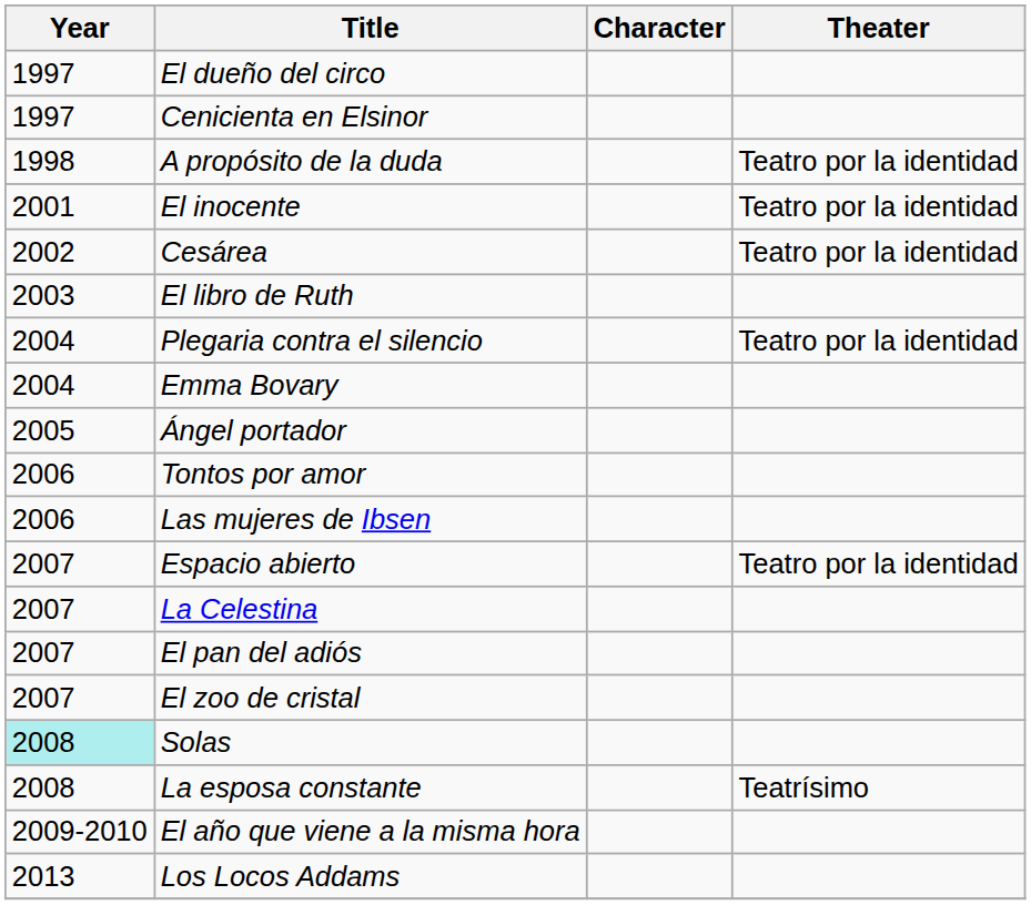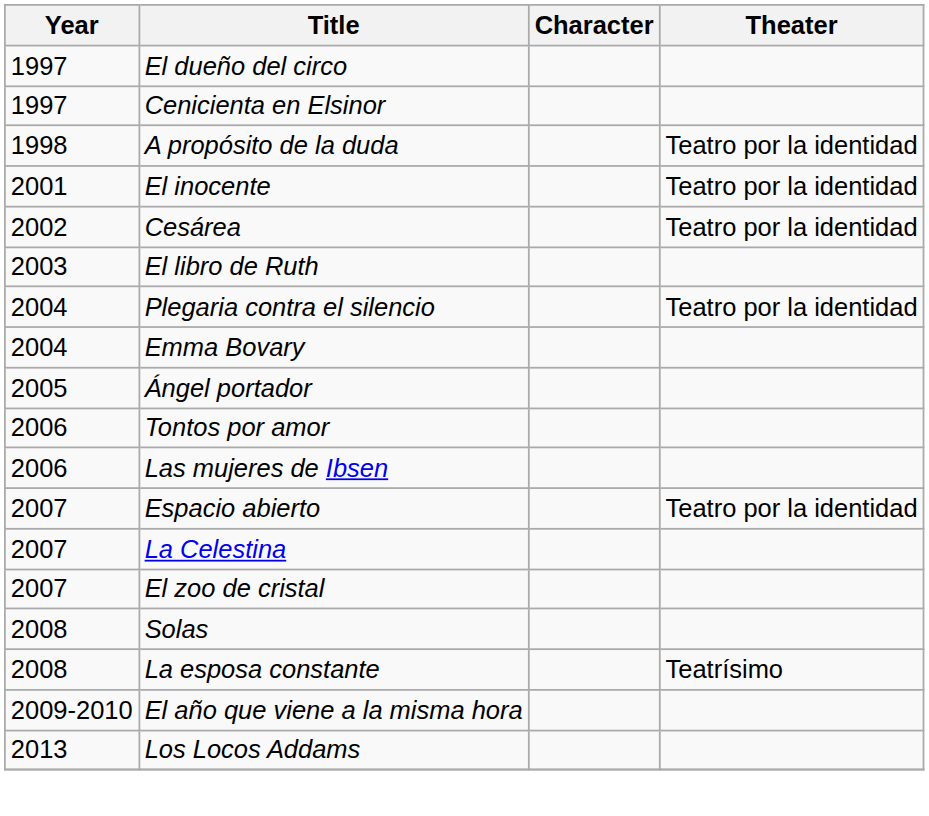 <table class="wikitable" style="font-size: 90%;">
 <tr>
 <th>Year</th>
 <th>Title</th>
 <th>Character</th>
 <th>Theater</th>
 </tr>
 <tr>
 <td>1997</td>
 <td><em>El dueño del circo</em></td>
 <td></td>
 <td></td>
 </tr>
 <tr>
 <td>1997</td>
 <td><em>Cenicienta en Elsinor</em></td>
 <td></td>
 <td></td>
 </tr>
 <tr>
 <td>1998</td>
 <td><em>A propósito de la duda</em></td>
 <td></td>
 <td>Teatro por la identidad</td>
 </tr>
 <tr>
 <td>2001</td>
 <td><em>El inocente</em></td>
 <td></td>
 <td>Teatro por la identidad</td>
 </tr>
 <tr>
 <td>2002</td>
 <td><em>Cesárea</em></td>
 <td></td>
 <td>Teatro por la identidad</td>
 </tr>
 <tr>
 <td>2003</td>
 <td><em>El libro de Ruth</em></td>
 <td></td>
 <td></td>
 </tr>
 <tr>
 <td>2004</td>
 <td><em>Plegaria contra el silencio</em></td>
 <td></td>
 <td>Teatro por la identidad</td>
 </tr>
 <tr>
 <td>2004</td>
 <td><em>Emma Bovary</em></td>
 <td></td>
 <td></td>
 </tr>
 <tr>
 <td>2005</td>
 <td><em>Ángel portador</em></td>
 <td></td>
 <td></td>
 </tr>
 <tr>
 <td>2006</td>
 <td><em>Tontos por amor</em></td>
 <td></td>
 <td></td>
 </tr>
 <tr>
 <td>2006</td>
 <td><em>Las mujeres de <a href='#'>Ibsen</a></em></td>
 <td></td>
 <td></td>
 </tr>
 <tr>
 <td>2007</td>
 <td><em>Espacio abierto</em></td>
 <td></td>
 <td>Teatro por la identidad</td>
 </tr>
 <tr>
 <td>2007</td>
 <td><em><a href='#'>La Celestina</a></em></td>
 <td></td>
 <td></td>
 </tr>
 <tr>
 <td>2007</td>
-<td><em>El pan del adiós</em></td>
-<td></td>
-<td></td>
-</tr>
-<tr>
-<td>2007</td>
 <td><em>El zoo de cristal</em></td>
 <td></td>
 <td></td>
 </tr>
 <tr>
-<td style="background: paleturquoise;">2008</td>
+<td>2008</td>
 <td><em>Solas</em></td>
 <td></td>
 <td></td>
 </tr>
 <tr>
 <td>2008</td>
 <td><em>La esposa constante</em></td>
 <td></td>
 <td>Teatrísimo</td>
 </tr>
 <tr>
 <td>2009-2010</td>
 <td><em>El año que viene a la misma hora</em></td>
 <td></td>
 <td></td>
 </tr>
 <tr>
 <td>2013</td>
 <td><em>Los Locos Addams</em></td>
 <td></td>
 <td></td>
 </tr>
 <tr>
 </tr>
 </table>
